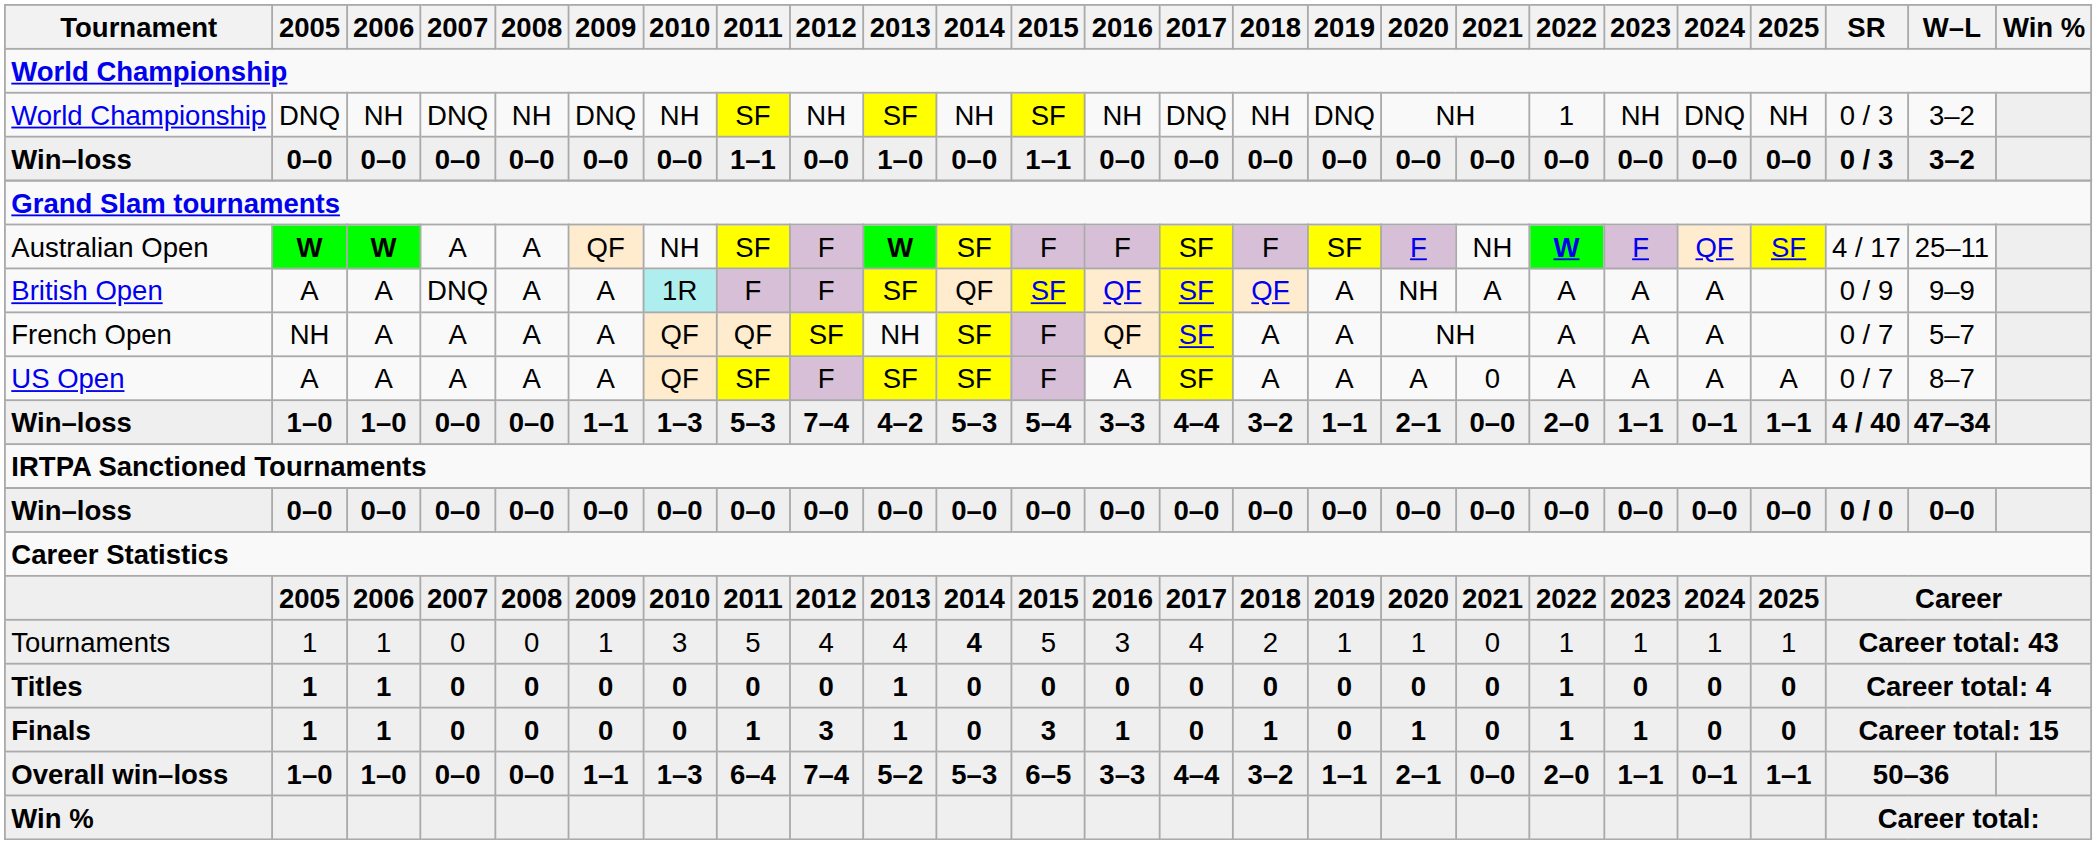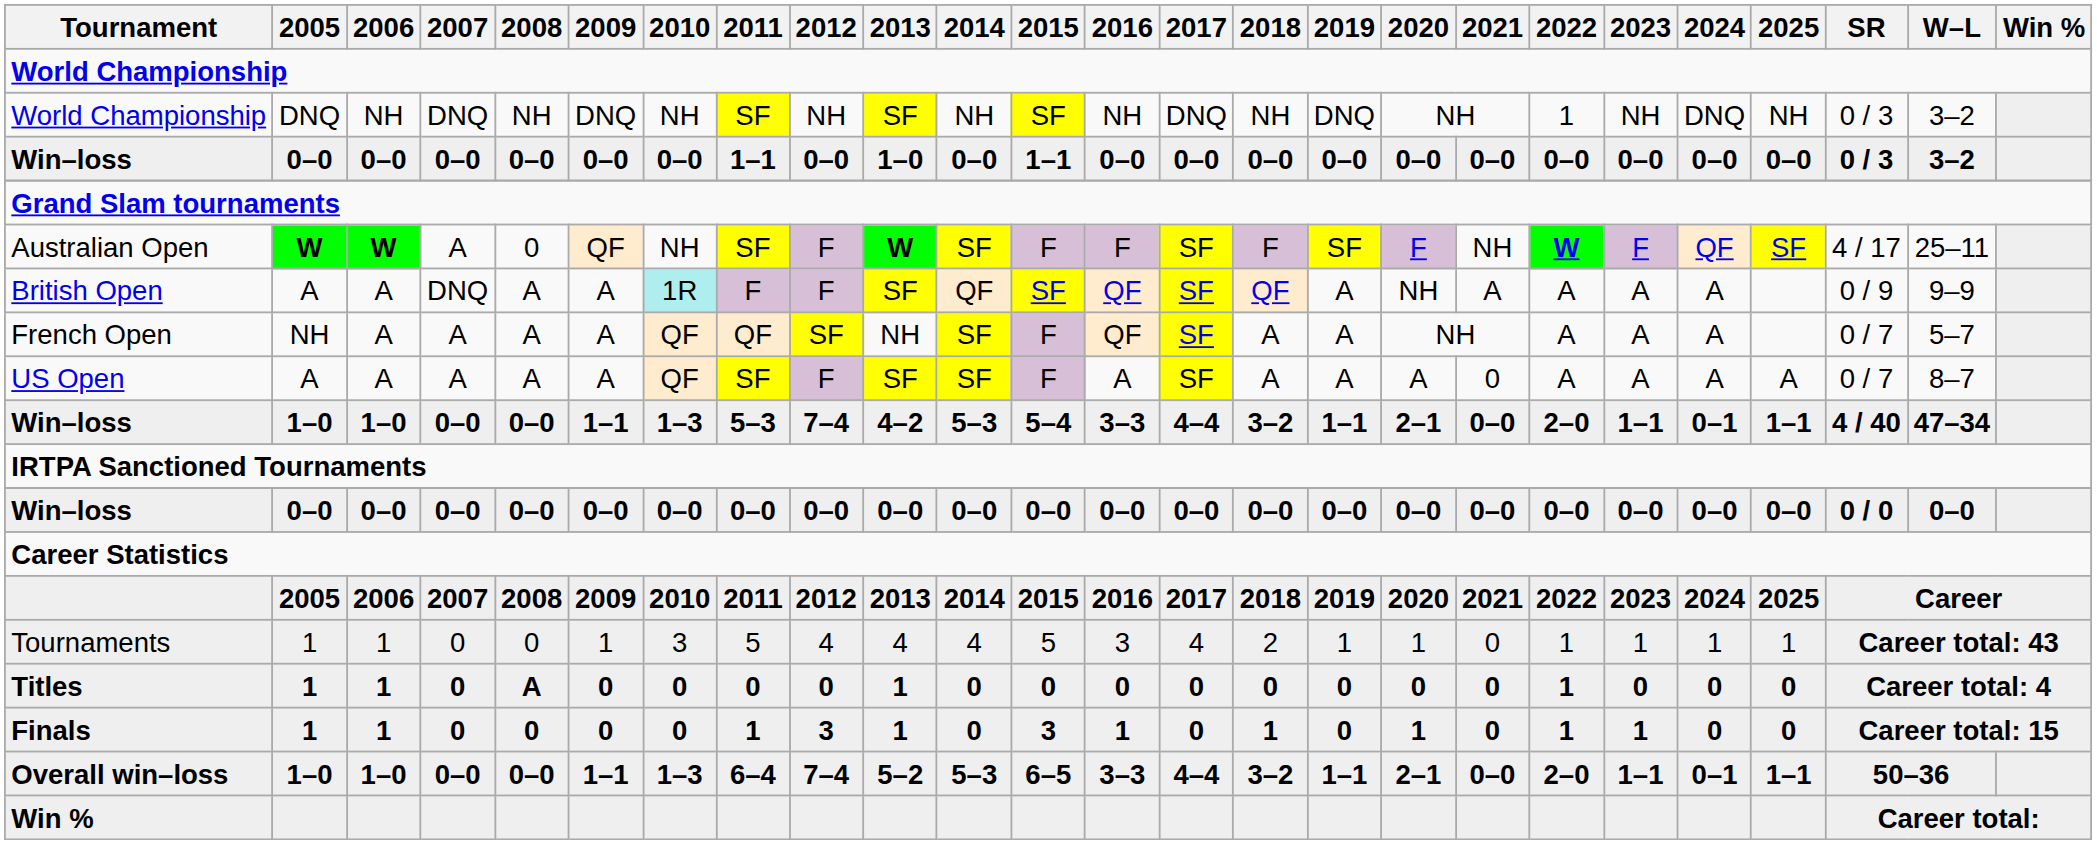 <table class="wikitable nowrap" style=text-align:center;font-size:94%>
 <tr>
 <th>Tournament</th>
 <th>2005</th>
 <th>2006</th>
 <th>2007</th>
 <th>2008</th>
 <th>2009</th>
 <th>2010</th>
 <th>2011</th>
 <th>2012</th>
 <th>2013</th>
 <th>2014</th>
 <th>2015</th>
 <th>2016</th>
 <th>2017</th>
 <th>2018</th>
 <th>2019</th>
 <th>2020</th>
 <th>2021</th>
 <th>2022</th>
 <th>2023</th>
 <th>2024</th>
 <th>2025</th>
 <th>SR</th>
 <th>W–L</th>
 <th>Win %</th>
 </tr>
 <tr>
 <td colspan="25" style="text-align:left"><strong><a href='#'>World Championship</a></strong></td>
 </tr>
 <tr>
 <td align=left><a href='#'>World Championship</a></td>
 <td>DNQ</td>
 <td>NH</td>
 <td>DNQ</td>
 <td>NH</td>
 <td>DNQ</td>
 <td>NH</td>
 <td style="background:yellow;">SF</td>
 <td>NH</td>
 <td style="background:yellow;">SF</td>
 <td>NH</td>
 <td style="background:yellow;">SF</td>
 <td>NH</td>
 <td>DNQ</td>
 <td>NH</td>
 <td>DNQ</td>
 <td colspan=2>NH</td>
 <td>1</td>
 <td>NH</td>
 <td>DNQ</td>
 <td>NH</td>
 <td>0 / 3</td>
 <td>3–2</td>
 <td bgcolor=efefef></td>
 </tr>
 <tr style=font-weight:bold;background:#efefef>
 <td style=text-align:left>Win–loss</td>
 <td>0–0</td>
 <td>0–0</td>
 <td>0–0</td>
 <td>0–0</td>
 <td>0–0</td>
 <td>0–0</td>
 <td>1–1</td>
 <td>0–0</td>
 <td>1–0</td>
 <td>0–0</td>
 <td>1–1</td>
 <td>0–0</td>
 <td>0–0</td>
 <td>0–0</td>
 <td>0–0</td>
 <td>0–0</td>
 <td>0–0</td>
 <td>0–0</td>
 <td>0–0</td>
 <td>0–0</td>
 <td>0–0</td>
 <td>0 / 3</td>
 <td>3–2</td>
 <td bgcolor=efefef></td>
 </tr>
 <tr style=font-weight:bold;background:#efefef>
 </tr>
 <tr>
 <td colspan="25" style="text-align:left"><strong><a href='#'>Grand Slam tournaments</a></strong></td>
 </tr>
 <tr>
 <td align=left>Australian Open</td>
 <td bgcolor=lime><strong>W</strong></td>
 <td bgcolor=lime><strong>W</strong></td>
 <td>A</td>
-<td>A</td>
+<td>0</td>
 <td bgcolor=ffebcd>QF</td>
 <td>NH</td>
 <td style="background:yellow;">SF</td>
 <td style="background:thistle;">F</td>
 <td bgcolor=lime><strong>W</strong></td>
 <td style="background:yellow;">SF</td>
 <td style="background:thistle;">F</td>
 <td style="background:thistle;">F</td>
 <td style="background:yellow;">SF</td>
 <td style="background:thistle;">F</td>
 <td style="background:yellow;">SF</td>
 <td style="background:thistle;"><a href='#'>F</a></td>
 <td>NH</td>
 <td bgcolor=lime><a href='#'><strong>W</strong></a></td>
 <td style="background:thistle;"><a href='#'>F</a></td>
 <td bgcolor=ffebcd><a href='#'>QF</a></td>
 <td style="background:yellow;"><a href='#'>SF</a></td>
 <td>4 / 17</td>
 <td>25–11</td>
 <td bgcolor=efefef></td>
 </tr>
 <tr>
 <td align=left><a href='#'>British Open</a></td>
 <td>A</td>
 <td>A</td>
 <td>DNQ</td>
 <td>A</td>
 <td>A</td>
 <td bgcolor=afeeee>1R</td>
 <td style="background:thistle;">F</td>
 <td style="background:thistle;">F</td>
 <td style="background:yellow;">SF</td>
 <td bgcolor=ffebcd>QF</td>
 <td style="background:yellow;"><a href='#'>SF</a></td>
 <td bgcolor=ffebcd><a href='#'>QF</a></td>
 <td style="background:yellow;"><a href='#'>SF</a></td>
 <td bgcolor=ffebcd><a href='#'>QF</a></td>
 <td>A</td>
 <td>NH</td>
 <td>A</td>
 <td>A</td>
 <td>A</td>
 <td>A</td>
 <td></td>
 <td>0 / 9</td>
 <td>9–9</td>
 <td bgcolor=efefef></td>
 </tr>
 <tr>
 <td align=left>French Open</td>
 <td>NH</td>
 <td>A</td>
 <td>A</td>
 <td>A</td>
 <td>A</td>
 <td bgcolor=ffebcd>QF</td>
 <td bgcolor=ffebcd>QF</td>
 <td style="background:yellow;">SF</td>
 <td>NH</td>
 <td style="background:yellow;">SF</td>
 <td style="background:thistle;">F</td>
 <td bgcolor=ffebcd>QF</td>
 <td style="background:yellow;"><a href='#'>SF</a></td>
 <td>A</td>
 <td>A</td>
 <td colspan=2>NH</td>
 <td>A</td>
 <td>A</td>
 <td>A</td>
 <td></td>
 <td>0 / 7</td>
 <td>5–7</td>
 <td bgcolor=efefef></td>
 </tr>
 <tr>
 <td align=left><a href='#'>US Open</a></td>
 <td>A</td>
 <td>A</td>
 <td>A</td>
 <td>A</td>
 <td>A</td>
 <td bgcolor=ffebcd>QF</td>
 <td style="background:yellow;">SF</td>
 <td style="background:thistle;">F</td>
 <td style="background:yellow;">SF</td>
 <td style="background:yellow;">SF</td>
 <td style="background:thistle;">F</td>
 <td>A</td>
 <td style="background:yellow;">SF</td>
 <td>A</td>
 <td>A</td>
 <td>A</td>
 <td>0</td>
 <td>A</td>
 <td>A</td>
 <td>A</td>
 <td>A</td>
 <td>0 / 7</td>
 <td>8–7</td>
 <td bgcolor=efefef></td>
 </tr>
 <tr style=font-weight:bold;background:#efefef>
 <td style=text-align:left>Win–loss</td>
 <td>1–0</td>
 <td>1–0</td>
 <td>0–0</td>
 <td>0–0</td>
 <td>1–1</td>
 <td>1–3</td>
 <td>5–3</td>
 <td>7–4</td>
 <td>4–2</td>
 <td>5–3</td>
 <td>5–4</td>
 <td>3–3</td>
 <td>4–4</td>
 <td>3–2</td>
 <td>1–1</td>
 <td>2–1</td>
 <td>0–0</td>
 <td>2–0</td>
 <td>1–1</td>
 <td>0–1</td>
 <td>1–1</td>
 <td>4 / 40</td>
 <td>47–34</td>
 <td bgcolor=efefef></td>
 </tr>
 <tr>
 <td colspan="25" style="text-align:left"><strong>IRTPA Sanctioned Tournaments</strong></td>
 </tr>
 <tr>
 </tr>
 <tr>
 </tr>
 <tr>
 </tr>
 <tr>
 </tr>
 <tr style=font-weight:bold;background:#efefef>
 <td style=text-align:left>Win–loss</td>
 <td>0–0</td>
 <td>0–0</td>
 <td>0–0</td>
 <td>0–0</td>
 <td>0–0</td>
 <td>0–0</td>
 <td>0–0</td>
 <td>0–0</td>
 <td>0–0</td>
 <td>0–0</td>
 <td>0–0</td>
 <td>0–0</td>
 <td>0–0</td>
 <td>0–0</td>
 <td>0–0</td>
 <td>0–0</td>
 <td>0–0</td>
 <td>0–0</td>
 <td>0–0</td>
 <td>0–0</td>
 <td>0–0</td>
 <td>0 / 0</td>
 <td>0–0</td>
 <td bgcolor=efefef></td>
 </tr>
 <tr>
 <td colspan="25" style="text-align:left"><strong>Career Statistics</strong></td>
 </tr>
 <tr style="font-weight:bold;background:#EFEFEF;">
 <td></td>
 <td>2005</td>
 <td>2006</td>
 <td>2007</td>
 <td>2008</td>
 <td>2009</td>
 <td>2010</td>
 <td>2011</td>
 <td>2012</td>
 <td>2013</td>
 <td>2014</td>
 <td>2015</td>
 <td>2016</td>
 <td>2017</td>
 <td>2018</td>
 <td>2019</td>
 <td>2020</td>
 <td>2021</td>
 <td>2022</td>
 <td>2023</td>
 <td>2024</td>
 <td>2025</td>
 <td colspan=3>Career</td>
 </tr>
 <tr style="background:#EFEFEF">
 <td align=left>Tournaments</td>
 <td>1</td>
 <td>1</td>
 <td>0</td>
 <td>0</td>
 <td>1</td>
 <td>3</td>
 <td>5</td>
 <td>4</td>
 <td>4</td>
-<td><strong>4</strong></td>
+<td>4</td>
 <td>5</td>
 <td>3</td>
 <td>4</td>
 <td>2</td>
 <td>1</td>
 <td>1</td>
 <td>0</td>
 <td>1</td>
 <td>1</td>
 <td>1</td>
 <td>1</td>
 <td colspan="3"><strong>Career total: 43</strong></td>
 </tr>
 <tr style=font-weight:bold;background:#efefef>
 <td style=text-align:left>Titles</td>
 <td>1</td>
 <td>1</td>
 <td>0</td>
-<td>0</td>
+<td>A</td>
 <td>0</td>
 <td>0</td>
 <td>0</td>
 <td>0</td>
 <td>1</td>
 <td>0</td>
 <td>0</td>
 <td>0</td>
 <td>0</td>
 <td>0</td>
 <td>0</td>
 <td>0</td>
 <td>0</td>
 <td>1</td>
 <td>0</td>
 <td>0</td>
 <td>0</td>
 <td colspan="3"><strong>Career total: 4</strong></td>
 </tr>
 <tr style=font-weight:bold;background:#efefef>
 <td style=text-align:left>Finals</td>
 <td>1</td>
 <td>1</td>
 <td>0</td>
 <td>0</td>
 <td>0</td>
 <td>0</td>
 <td>1</td>
 <td>3</td>
 <td>1</td>
 <td>0</td>
 <td>3</td>
 <td>1</td>
 <td>0</td>
 <td>1</td>
 <td>0</td>
 <td>1</td>
 <td>0</td>
 <td>1</td>
 <td>1</td>
 <td>0</td>
 <td>0</td>
 <td colspan="3"><strong>Career total: 15</strong></td>
 </tr>
 <tr style=font-weight:bold;background:#efefef>
 <td style=text-align:left>Overall win–loss</td>
 <td>1–0</td>
 <td>1–0</td>
 <td>0–0</td>
 <td>0–0</td>
 <td>1–1</td>
 <td>1–3</td>
 <td>6–4</td>
 <td>7–4</td>
 <td>5–2</td>
 <td>5–3</td>
 <td>6–5</td>
 <td>3–3</td>
 <td>4–4</td>
 <td>3–2</td>
 <td>1–1</td>
 <td>2–1</td>
 <td>0–0</td>
 <td>2–0</td>
 <td>1–1</td>
 <td>0–1</td>
 <td>1–1</td>
 <td colspan="2">50–36</td>
 <td></td>
 </tr>
 <tr style=font-weight:bold;background:#efefef>
 <td align=left>Win %</td>
 <td></td>
 <td></td>
 <td></td>
 <td></td>
 <td></td>
 <td></td>
 <td></td>
 <td></td>
 <td></td>
 <td></td>
 <td></td>
 <td></td>
 <td></td>
 <td></td>
 <td></td>
 <td></td>
 <td></td>
 <td></td>
 <td></td>
 <td></td>
 <td></td>
 <td colspan="3"><strong>Career total: </strong></td>
 </tr>
 </table>
